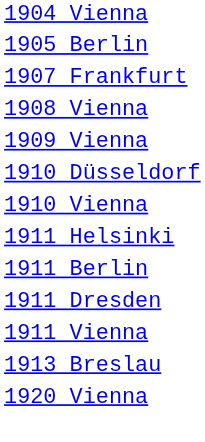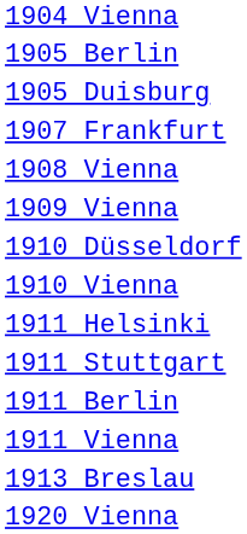 <table>
 <tr>
 <td><a href='#'>1904 Vienna</a></td>
 <td></td>
 <td></td>
 <td></td>
 </tr>
 <tr>
 <td><a href='#'>1905 Berlin</a></td>
+<td></td>
+<td></td>
+<td></td>
+</tr>
+<tr>
+<td><a href='#'>1905 Duisburg</a></td>
 <td></td>
 <td></td>
 <td></td>
 </tr>
 <tr>
 <td><a href='#'>1907 Frankfurt</a></td>
 <td></td>
 <td></td>
 <td></td>
 </tr>
 <tr>
 <td><a href='#'>1908 Vienna</a></td>
 <td></td>
 <td></td>
 <td></td>
 </tr>
 <tr>
 <td><a href='#'>1909 Vienna</a></td>
 <td></td>
 <td></td>
 <td></td>
 </tr>
 <tr>
 <td><a href='#'>1910 Düsseldorf</a></td>
 <td></td>
 <td></td>
 <td></td>
 </tr>
 <tr>
 <td><a href='#'>1910 Vienna</a></td>
 <td></td>
 <td></td>
 <td></td>
 </tr>
 <tr>
 <td><a href='#'>1911 Helsinki</a></td>
 <td></td>
 <td></td>
 <td></td>
 </tr>
 <tr>
-<td><a href='#'>1911 Berlin</a></td>
+<td><a href='#'>1911 Stuttgart</a></td>
 <td></td>
 <td></td>
 <td></td>
 </tr>
 <tr>
-<td><a href='#'>1911 Dresden</a></td>
+<td><a href='#'>1911 Berlin</a></td>
 <td></td>
 <td></td>
 <td></td>
 </tr>
 <tr>
 <td><a href='#'>1911 Vienna</a></td>
 <td></td>
 <td></td>
 <td></td>
 </tr>
 <tr>
 <td><a href='#'>1913 Breslau</a></td>
 <td></td>
 <td></td>
 <td></td>
 </tr>
 <tr>
 <td><a href='#'>1920 Vienna</a></td>
 <td></td>
 <td></td>
 <td></td>
 </tr>
 </table>
